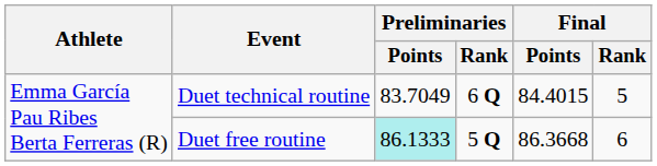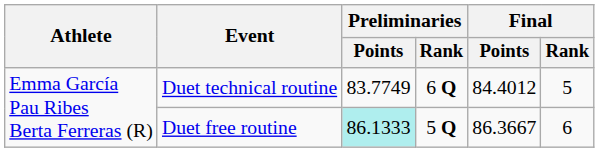 <table class=wikitable style="font-size:90%">
 <tr>
 <th rowspan="2">Athlete</th>
 <th rowspan="2">Event</th>
 <th colspan="2">Preliminaries</th>
 <th colspan="2">Final</th>
 </tr>
 <tr style="font-size:95%">
 <th>Points</th>
 <th>Rank</th>
 <th>Points</th>
 <th>Rank</th>
 </tr>
 <tr align=center>
 <td align=left rowspan=2><a href='#'>Emma García</a><br><a href='#'>Pau Ribes</a><br><a href='#'>Berta Ferreras</a> (R)</td>
 <td align=left><a href='#'>Duet technical routine</a></td>
-<td>83.7049</td>
+<td>83.7749</td>
 <td>6 <strong>Q</strong></td>
-<td>84.4015</td>
+<td>84.4012</td>
 <td>5</td>
 </tr>
 <tr align=center>
 <td align=left><a href='#'>Duet free routine</a></td>
 <td style="background: paleturquoise;">86.1333</td>
 <td>5 <strong>Q</strong></td>
-<td>86.3668</td>
+<td>86.3667</td>
 <td>6</td>
 </tr>
 </table>
